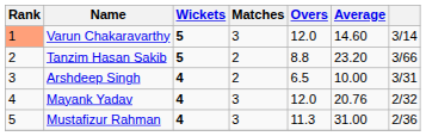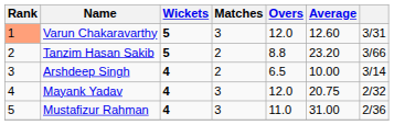 <table class="wikitable defaultcenter col2left">
 <tr>
 <th>Rank</th>
 <th>Name</th>
 <th><a href='#'>Wickets</a></th>
 <th>Matches</th>
 <th><a href='#'>Overs</a></th>
 <th><a href='#'>Average</a></th>
 <th><a href='#'></a></th>
 </tr>
 <tr>
 <td style="background: lightsalmon;">1</td>
 <td> <a href='#'>Varun Chakaravarthy</a></td>
 <td><strong>5</strong></td>
 <td>3</td>
 <td>12.0</td>
-<td>14.60</td>
-<td>3/14</td>
+<td>12.60</td>
+<td>3/31</td>
 </tr>
 <tr>
 <td>2</td>
 <td> <a href='#'>Tanzim Hasan Sakib</a></td>
 <td><strong>5</strong></td>
 <td>2</td>
 <td>8.8</td>
 <td>23.20</td>
 <td>3/66</td>
 </tr>
 <tr>
 <td>3</td>
 <td> <a href='#'>Arshdeep Singh</a></td>
 <td><strong>4</strong></td>
 <td>2</td>
 <td>6.5</td>
 <td>10.00</td>
-<td>3/31</td>
+<td>3/14</td>
 </tr>
 <tr>
 <td>4</td>
 <td> <a href='#'>Mayank Yadav</a></td>
 <td><strong>4</strong></td>
 <td>3</td>
 <td>12.0</td>
-<td>20.76</td>
+<td>20.75</td>
 <td>2/32</td>
 </tr>
 <tr>
 <td>5</td>
 <td> <a href='#'>Mustafizur Rahman</a></td>
 <td><strong>4</strong></td>
 <td>3</td>
-<td>11.3</td>
+<td>11.0</td>
 <td>31.00</td>
 <td>2/36</td>
 </tr>
 <tr>
 </tr>
 </table>
